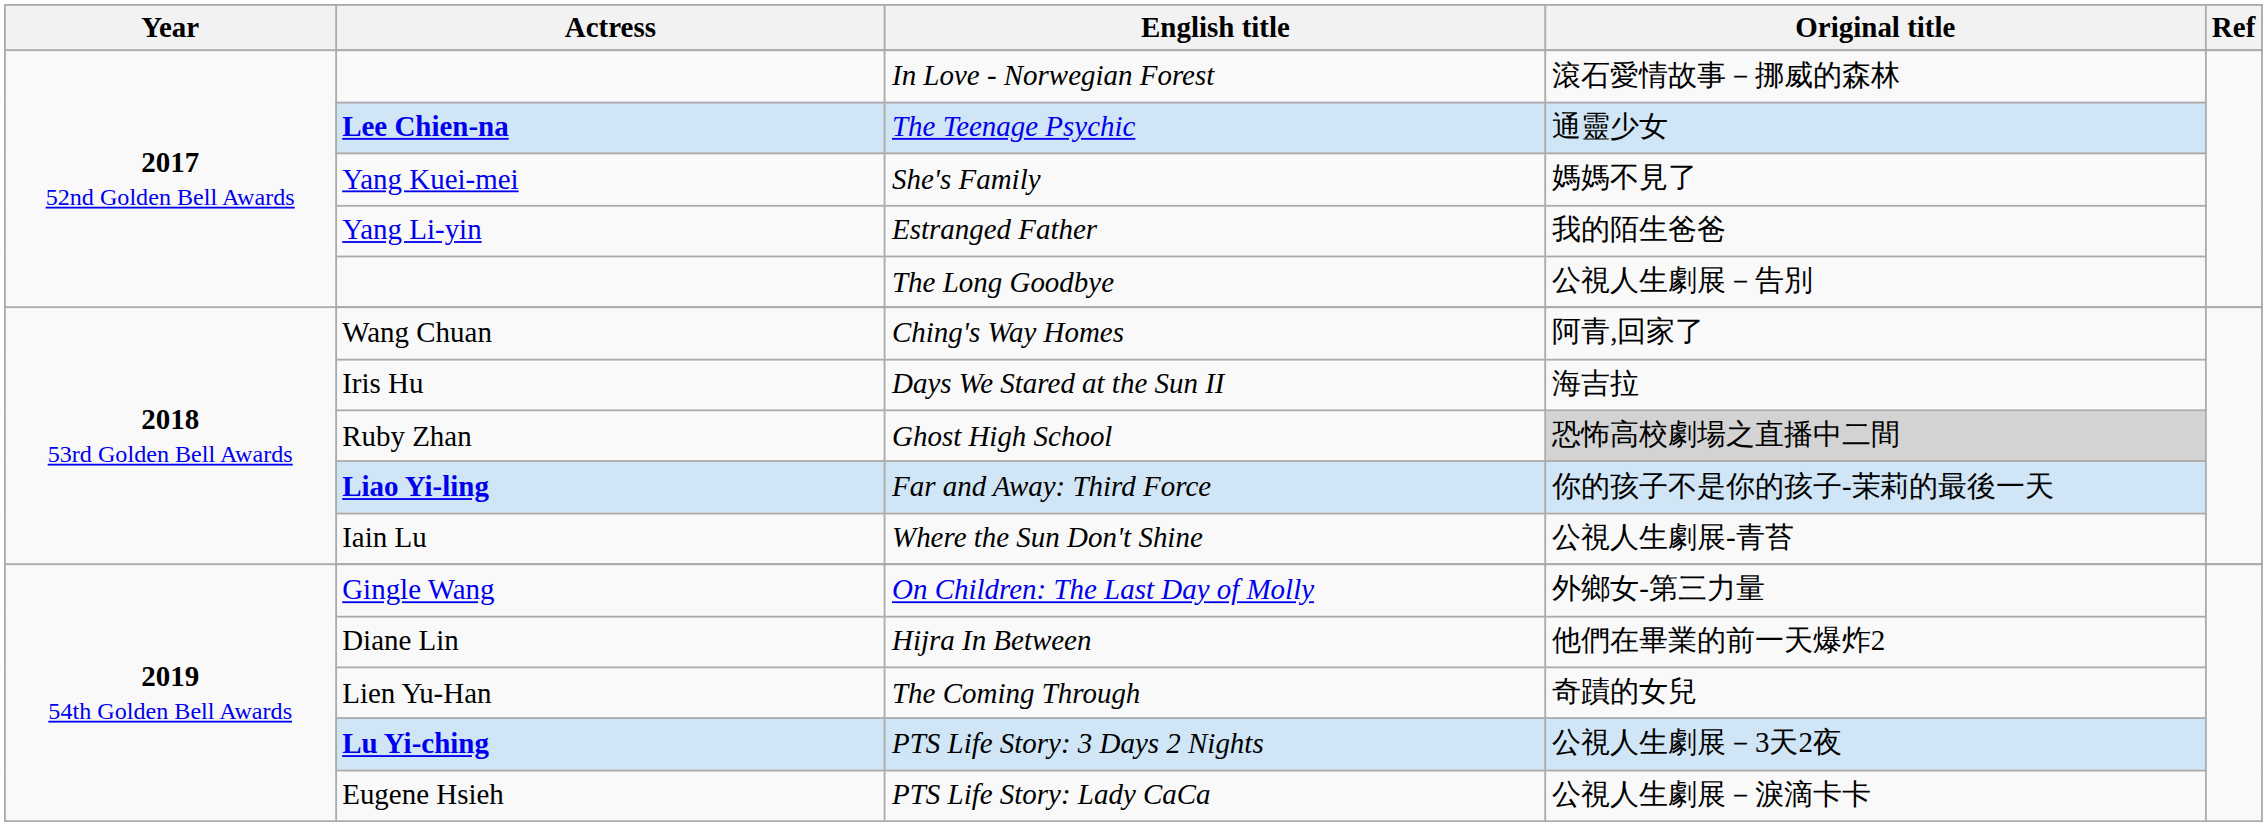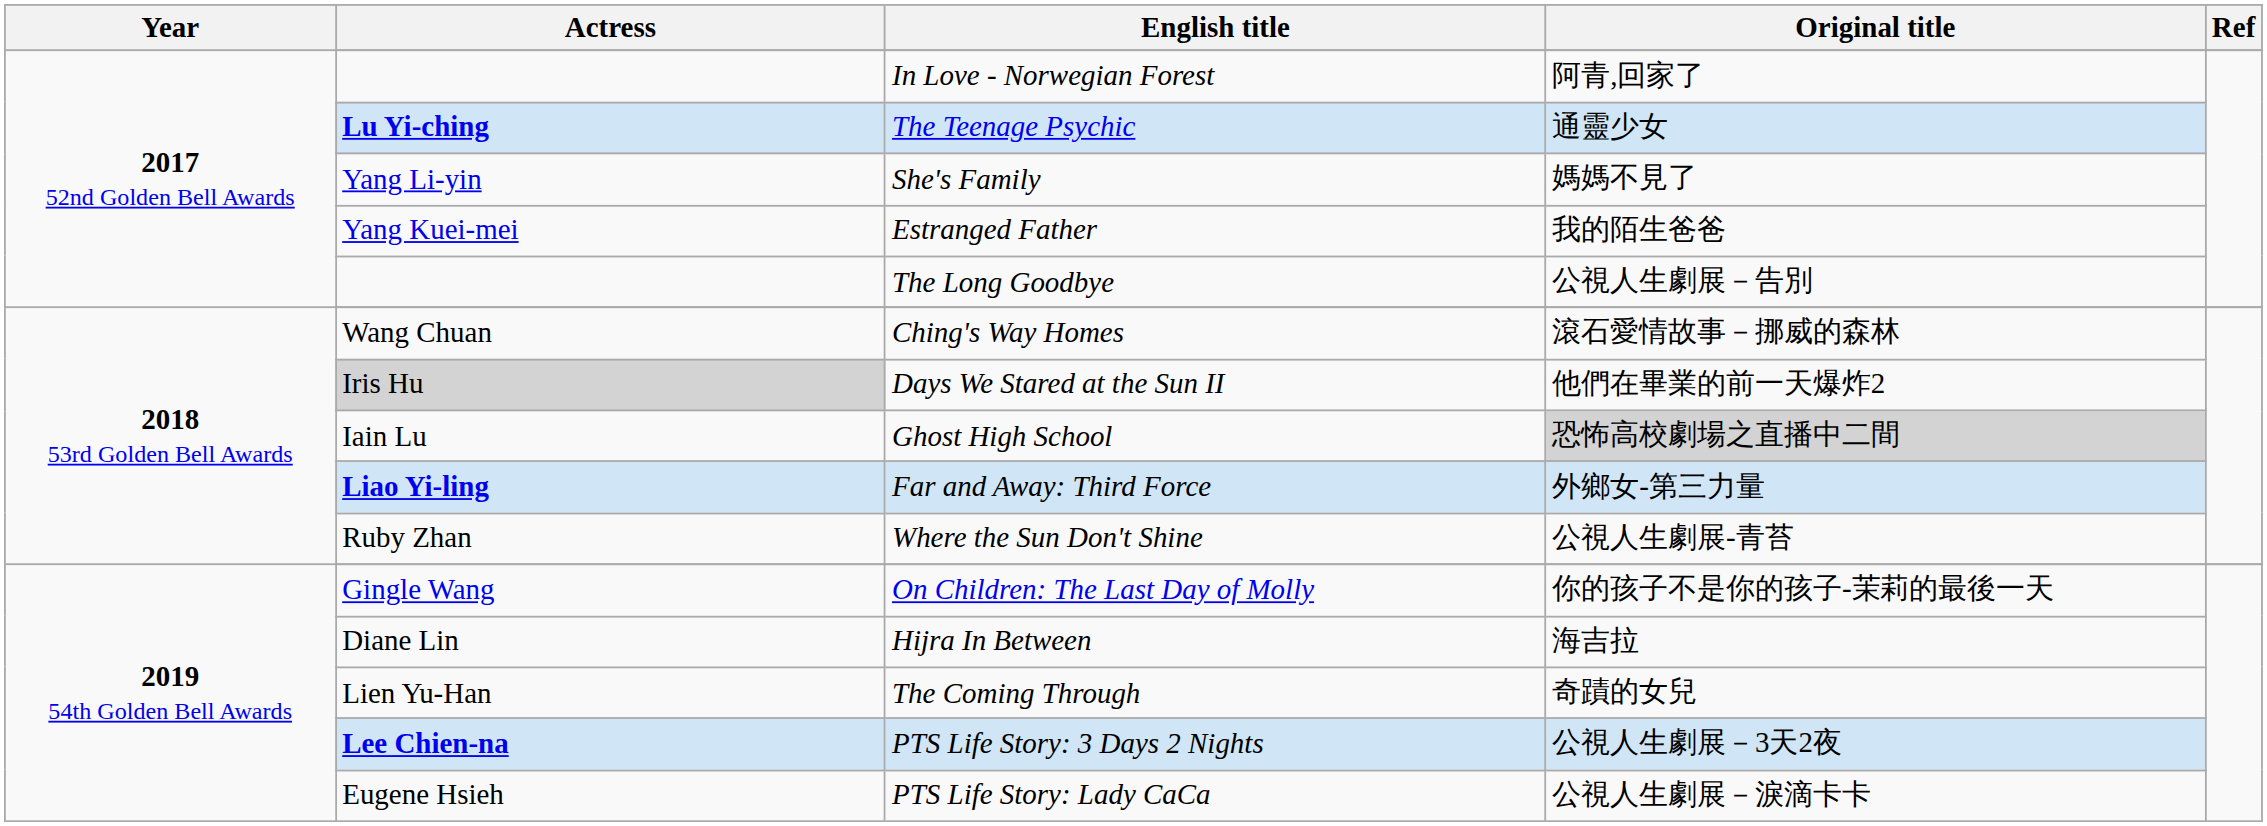 <table class="wikitable">
 <tr style="background:#bebebe;">
 <th style="width:15%;">Year</th>
 <th style="width:25%;">Actress</th>
 <th style="width:30%;">English title</th>
 <th style="width:30%;">Original title</th>
 <th style="width:2%;">Ref</th>
 </tr>
 <tr>
 <td rowspan=6 style="text-align:center"><strong>2017</strong> <br> <small><a href='#'>52nd Golden Bell Awards</a></small></td>
 </tr>
 <tr>
 <td></td>
 <td><em>In Love - Norwegian Forest</em></td>
-<td>滾石愛情故事－挪威的森林</td>
+<td>阿青,回家了</td>
 <td rowspan=5></td>
 </tr>
 <tr style="background:#d0e5f5;">
-<td><strong><a href='#'>Lee Chien-na</a></strong></td>
+<td><strong><a href='#'>Lu Yi-ching</a></strong></td>
 <td><em><a href='#'>The Teenage Psychic</a></em></td>
 <td>通靈少女</td>
 </tr>
 <tr>
-<td><a href='#'>Yang Kuei-mei</a></td>
+<td><a href='#'>Yang Li-yin</a></td>
 <td><em>She's Family</em></td>
 <td>媽媽不見了</td>
 </tr>
 <tr>
-<td><a href='#'>Yang Li-yin</a></td>
+<td><a href='#'>Yang Kuei-mei</a></td>
 <td><em>Estranged Father</em></td>
 <td>我的陌生爸爸</td>
 </tr>
 <tr>
 <td></td>
 <td><em>The Long Goodbye</em></td>
 <td>公視人生劇展－告別</td>
 </tr>
 <tr>
 <td rowspan=6 style="text-align:center"><strong>2018</strong> <br> <small><a href='#'>53rd Golden Bell Awards</a></small></td>
 </tr>
 <tr>
 <td>Wang Chuan</td>
 <td><em>Ching's Way Homes</em></td>
-<td>阿青,回家了</td>
+<td>滾石愛情故事－挪威的森林</td>
 <td rowspan=5></td>
 </tr>
 <tr>
-<td>Iris Hu</td>
+<td style="background: lightgrey;">Iris Hu</td>
 <td><em>Days We Stared at the Sun II</em></td>
-<td>海吉拉</td>
+<td>他們在畢業的前一天爆炸2</td>
 </tr>
 <tr>
-<td>Ruby Zhan</td>
+<td>Iain Lu</td>
 <td><em>Ghost High School</em></td>
 <td style="background: lightgrey;">恐怖高校劇場之直播中二間</td>
 </tr>
 <tr style="background:#d0e5f5;">
 <td><strong><a href='#'>Liao Yi-ling</a></strong></td>
 <td><em>Far and Away: Third Force</em></td>
-<td>你的孩子不是你的孩子-茉莉的最後一天</td>
+<td>外鄉女-第三力量</td>
 </tr>
 <tr>
-<td>Iain Lu</td>
+<td>Ruby Zhan</td>
 <td><em>Where the Sun Don't Shine</em></td>
 <td>公視人生劇展-青苔</td>
 </tr>
 <tr>
 <td rowspan=6 style="text-align:center"><strong>2019</strong> <br> <small><a href='#'>54th Golden Bell Awards</a></small></td>
 </tr>
 <tr>
 <td><a href='#'>Gingle Wang</a></td>
 <td><em><a href='#'>On Children: The Last Day of Molly</a></em></td>
-<td>外鄉女-第三力量</td>
+<td>你的孩子不是你的孩子-茉莉的最後一天</td>
 <td rowspan=5></td>
 </tr>
 <tr>
 <td>Diane Lin</td>
 <td><em>Hijra In Between</em></td>
-<td>他們在畢業的前一天爆炸2</td>
+<td>海吉拉</td>
 </tr>
 <tr>
 <td>Lien Yu-Han</td>
 <td><em>The Coming Through</em></td>
 <td>奇蹟的女兒</td>
 </tr>
 <tr style="background:#d0e5f5;">
-<td><strong><a href='#'>Lu Yi-ching</a></strong></td>
+<td><strong><a href='#'>Lee Chien-na</a></strong></td>
 <td><em>PTS Life Story: 3 Days 2 Nights</em></td>
 <td>公視人生劇展－3天2夜</td>
 </tr>
 <tr>
 <td>Eugene Hsieh</td>
 <td><em>PTS Life Story: Lady CaCa</em></td>
 <td>公視人生劇展－淚滴卡卡</td>
 </tr>
 </table>
